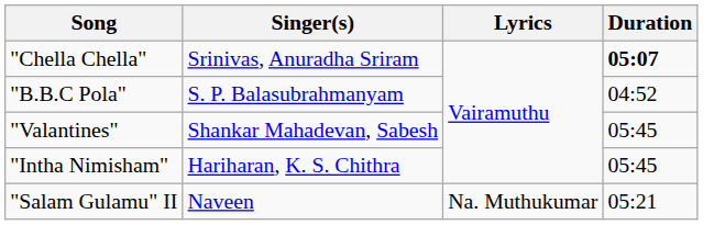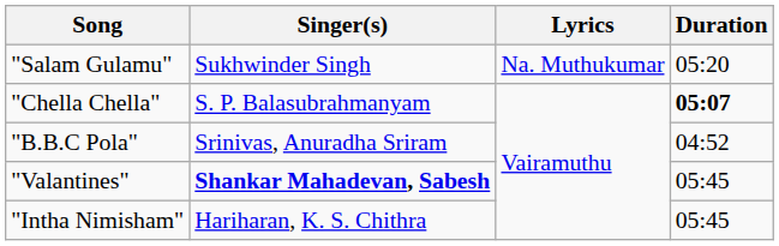 <table class="wikitable" style="font-size:95%;">
 <tr>
 <th>Song</th>
 <th>Singer(s)</th>
 <th>Lyrics</th>
 <th>Duration</th>
 </tr>
 <tr>
+<td>"Salam Gulamu"</td>
+<td><a href='#'>Sukhwinder Singh</a></td>
+<td><a href='#'>Na. Muthukumar</a></td>
+<td>05:20</td>
+</tr>
+<tr>
 <td>"Chella Chella"</td>
-<td><a href='#'>Srinivas</a>, <a href='#'>Anuradha Sriram</a></td>
+<td><a href='#'>S. P. Balasubrahmanyam</a></td>
 <td rowspan=4><a href='#'>Vairamuthu</a></td>
 <td><strong>05:07</strong></td>
 </tr>
 <tr>
 <td>"B.B.C Pola"</td>
-<td><a href='#'>S. P. Balasubrahmanyam</a></td>
+<td><a href='#'>Srinivas</a>, <a href='#'>Anuradha Sriram</a></td>
 <td>04:52</td>
 </tr>
 <tr>
 <td>"Valantines"</td>
-<td><a href='#'>Shankar Mahadevan</a>, <a href='#'>Sabesh</a></td>
+<td><strong><a href='#'>Shankar Mahadevan</a>, <a href='#'>Sabesh</a></strong></td>
 <td>05:45</td>
 </tr>
 <tr>
 <td>"Intha Nimisham"</td>
 <td><a href='#'>Hariharan</a>, <a href='#'>K. S. Chithra</a></td>
 <td>05:45</td>
 </tr>
-<tr>
-<td>"Salam Gulamu" II</td>
-<td><a href='#'>Naveen</a></td>
-<td>Na. Muthukumar</td>
-<td>05:21</td>
-</tr>
 </table>
